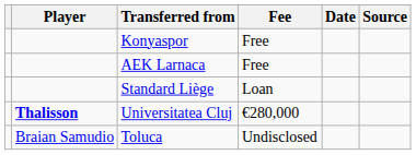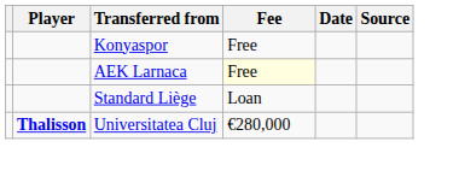 <table class="wikitable plainrowheaders sortable">
 <tr>
 <th></th>
 <th scope="col">Player</th>
 <th>Transferred from</th>
 <th style="width: 80px;">Fee</th>
 <th scope="col">Date</th>
 <th scope="col">Source</th>
 </tr>
 <tr>
 <td align="center"></td>
 <td> </td>
 <td> <a href='#'>Konyaspor</a></td>
 <td>Free</td>
 <td></td>
 <td></td>
 </tr>
 <tr>
 <td align="center"></td>
 <td> </td>
 <td> <a href='#'>AEK Larnaca</a></td>
-<td>Free</td>
+<td style="background: lightyellow;">Free</td>
 <td></td>
 <td></td>
 </tr>
 <tr>
 <td align="center"></td>
 <td></td>
 <td> <a href='#'>Standard Liège</a></td>
 <td>Loan</td>
 <td></td>
 <td></td>
 </tr>
 <tr>
 <td align="center"></td>
 <td><strong> <a href='#'>Thalisson</a></strong></td>
 <td> <a href='#'>Universitatea Cluj</a></td>
 <td>€280,000</td>
 <td></td>
 <td></td>
 </tr>
-<tr>
-<td align="center"></td>
-<td> <a href='#'>Braian Samudio</a></td>
-<td> <a href='#'>Toluca</a></td>
-<td>Undisclosed</td>
-<td></td>
-<td></td>
-</tr>
 </table>
